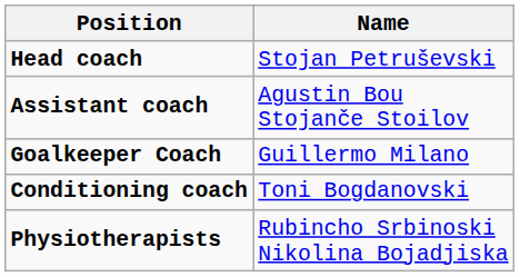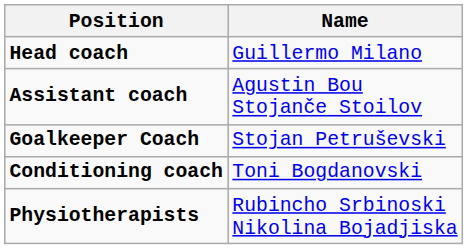 <table class="wikitable">
 <tr>
 <th>Position</th>
 <th>Name</th>
 </tr>
 <tr>
 <td><strong>Head coach</strong></td>
-<td> <a href='#'>Stojan Petruševski</a></td>
+<td> <a href='#'>Guillermo Milano</a></td>
 </tr>
 <tr>
 <td><strong>Assistant coach</strong></td>
 <td> <a href='#'>Agustin Bou</a><br> <a href='#'>Stojanče Stoilov</a></td>
 </tr>
 <tr>
 <td><strong>Goalkeeper Coach</strong></td>
-<td> <a href='#'>Guillermo Milano</a></td>
+<td> <a href='#'>Stojan Petruševski</a></td>
 </tr>
 <tr>
 <td><strong>Conditioning coach</strong></td>
 <td> <a href='#'>Toni Bogdanovski</a></td>
 </tr>
 <tr>
 <td><strong>Physiotherapists</strong></td>
 <td> <a href='#'>Rubincho Srbinoski</a><br> <a href='#'>Nikolina Bojadjiska</a></td>
 </tr>
 </table>
